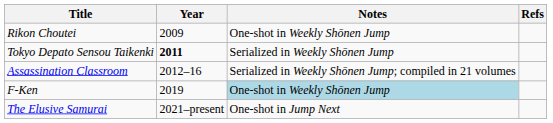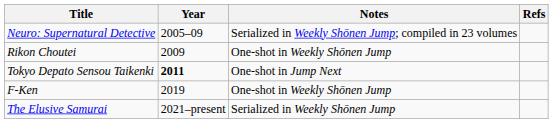 <table class="wikitable sortable">
 <tr>
 <th>Title</th>
 <th>Year</th>
 <th>Notes</th>
 <th>Refs</th>
+</tr>
+<tr>
+<td><em><a href='#'>Neuro: Supernatural Detective</a></em></td>
+<td>2005–09</td>
+<td>Serialized in <em><a href='#'>Weekly Shōnen Jump</a></em>; compiled in 23 volumes</td>
+<td></td>
 </tr>
 <tr>
 <td><em>Rikon Choutei</em></td>
 <td>2009</td>
 <td>One-shot in <em>Weekly Shōnen Jump</em></td>
 <td></td>
 </tr>
 <tr>
 <td><em>Tokyo Depato Sensou Taikenki</em></td>
 <td><strong>2011</strong></td>
-<td>Serialized in <em>Weekly Shōnen Jump</em></td>
-<td></td>
-</tr>
-<tr>
-<td><em><a href='#'>Assassination Classroom</a></em></td>
-<td>2012–16</td>
-<td>Serialized in <em>Weekly Shōnen Jump</em>; compiled in 21 volumes</td>
+<td>One-shot in <em>Jump Next</em></td>
 <td></td>
 </tr>
 <tr>
 <td><em>F-Ken</em></td>
 <td>2019</td>
-<td style="background: lightblue;">One-shot in <em>Weekly Shōnen Jump</em></td>
+<td>One-shot in <em>Weekly Shōnen Jump</em></td>
 <td></td>
 </tr>
 <tr>
 <td><em><a href='#'>The Elusive Samurai</a></em></td>
 <td>2021–present</td>
-<td>One-shot in <em>Jump Next</em></td>
+<td>Serialized in <em>Weekly Shōnen Jump</em></td>
 <td></td>
 </tr>
 </table>
